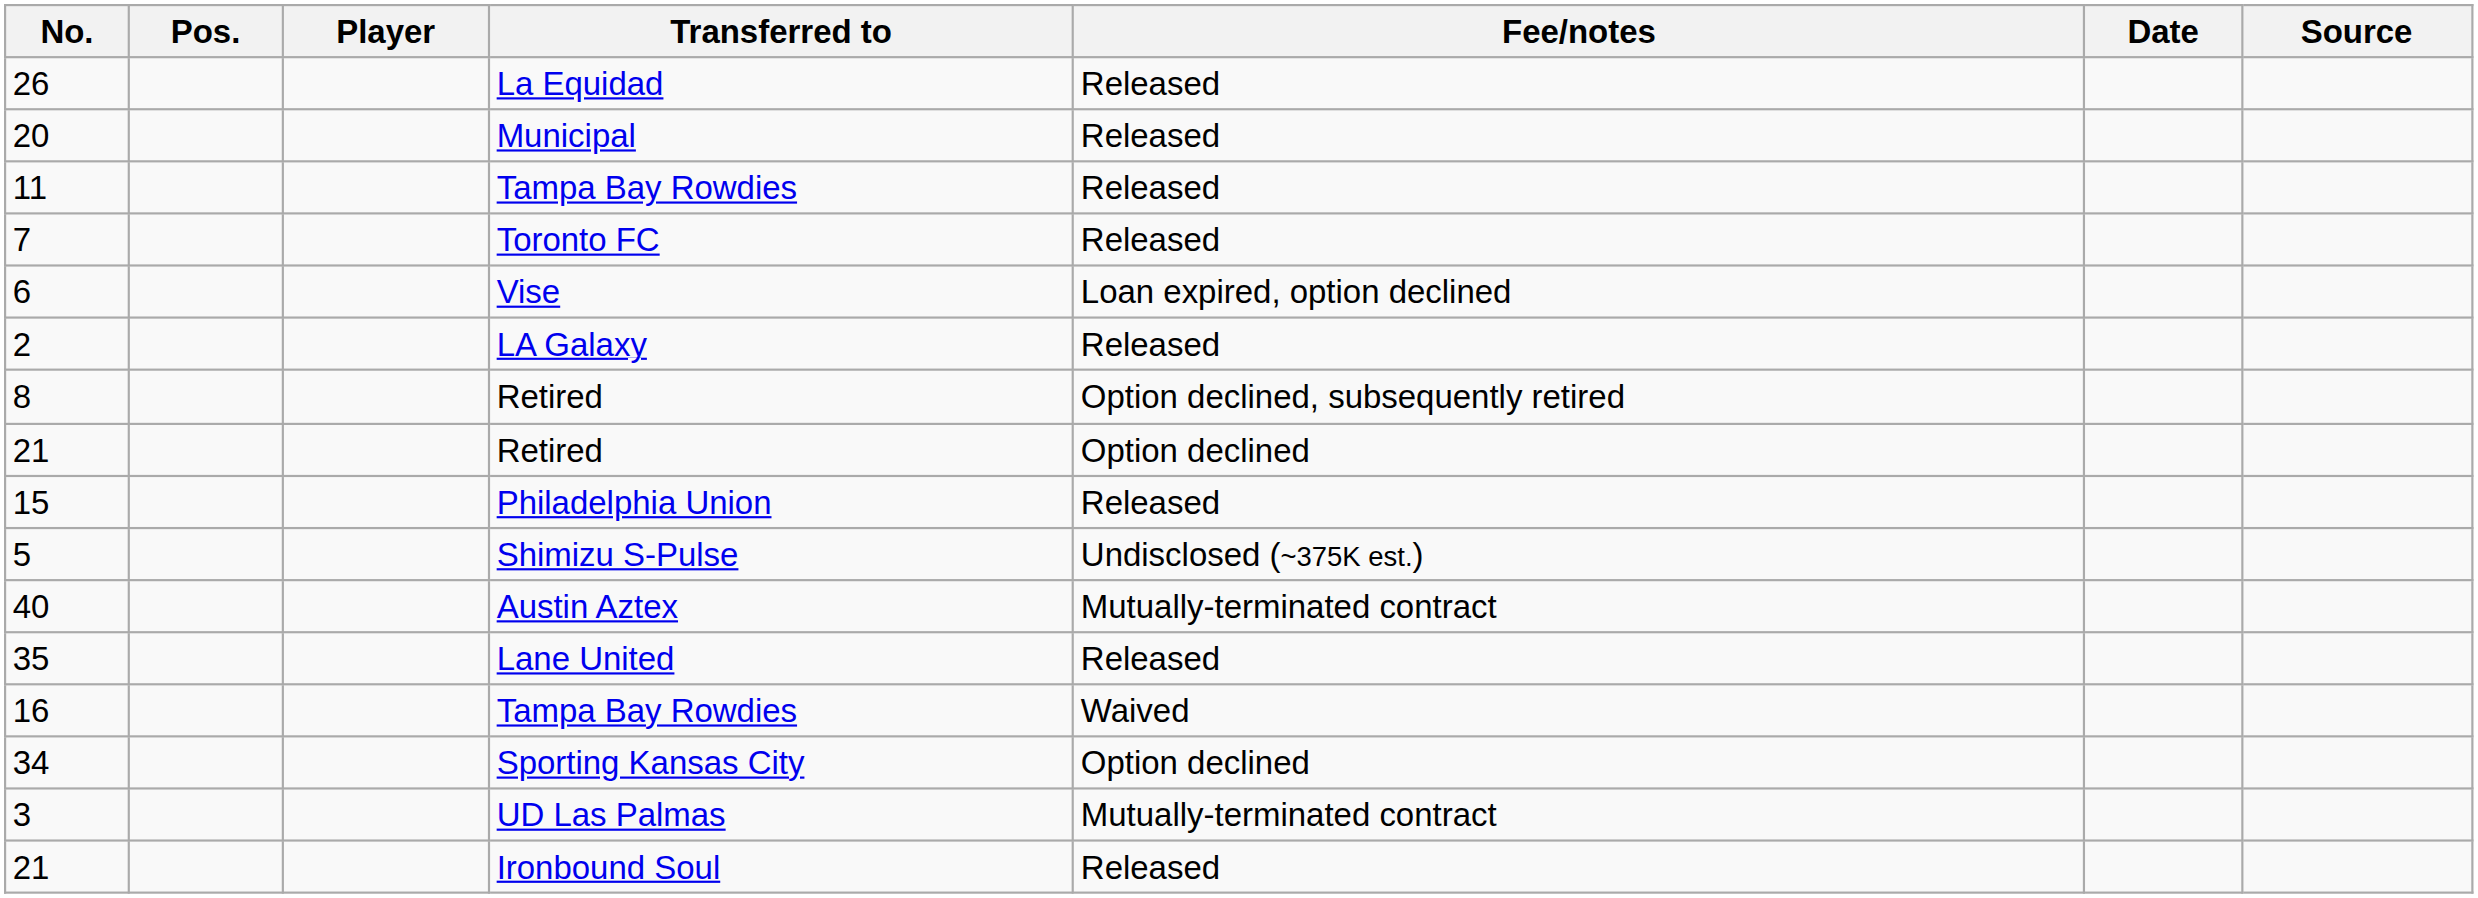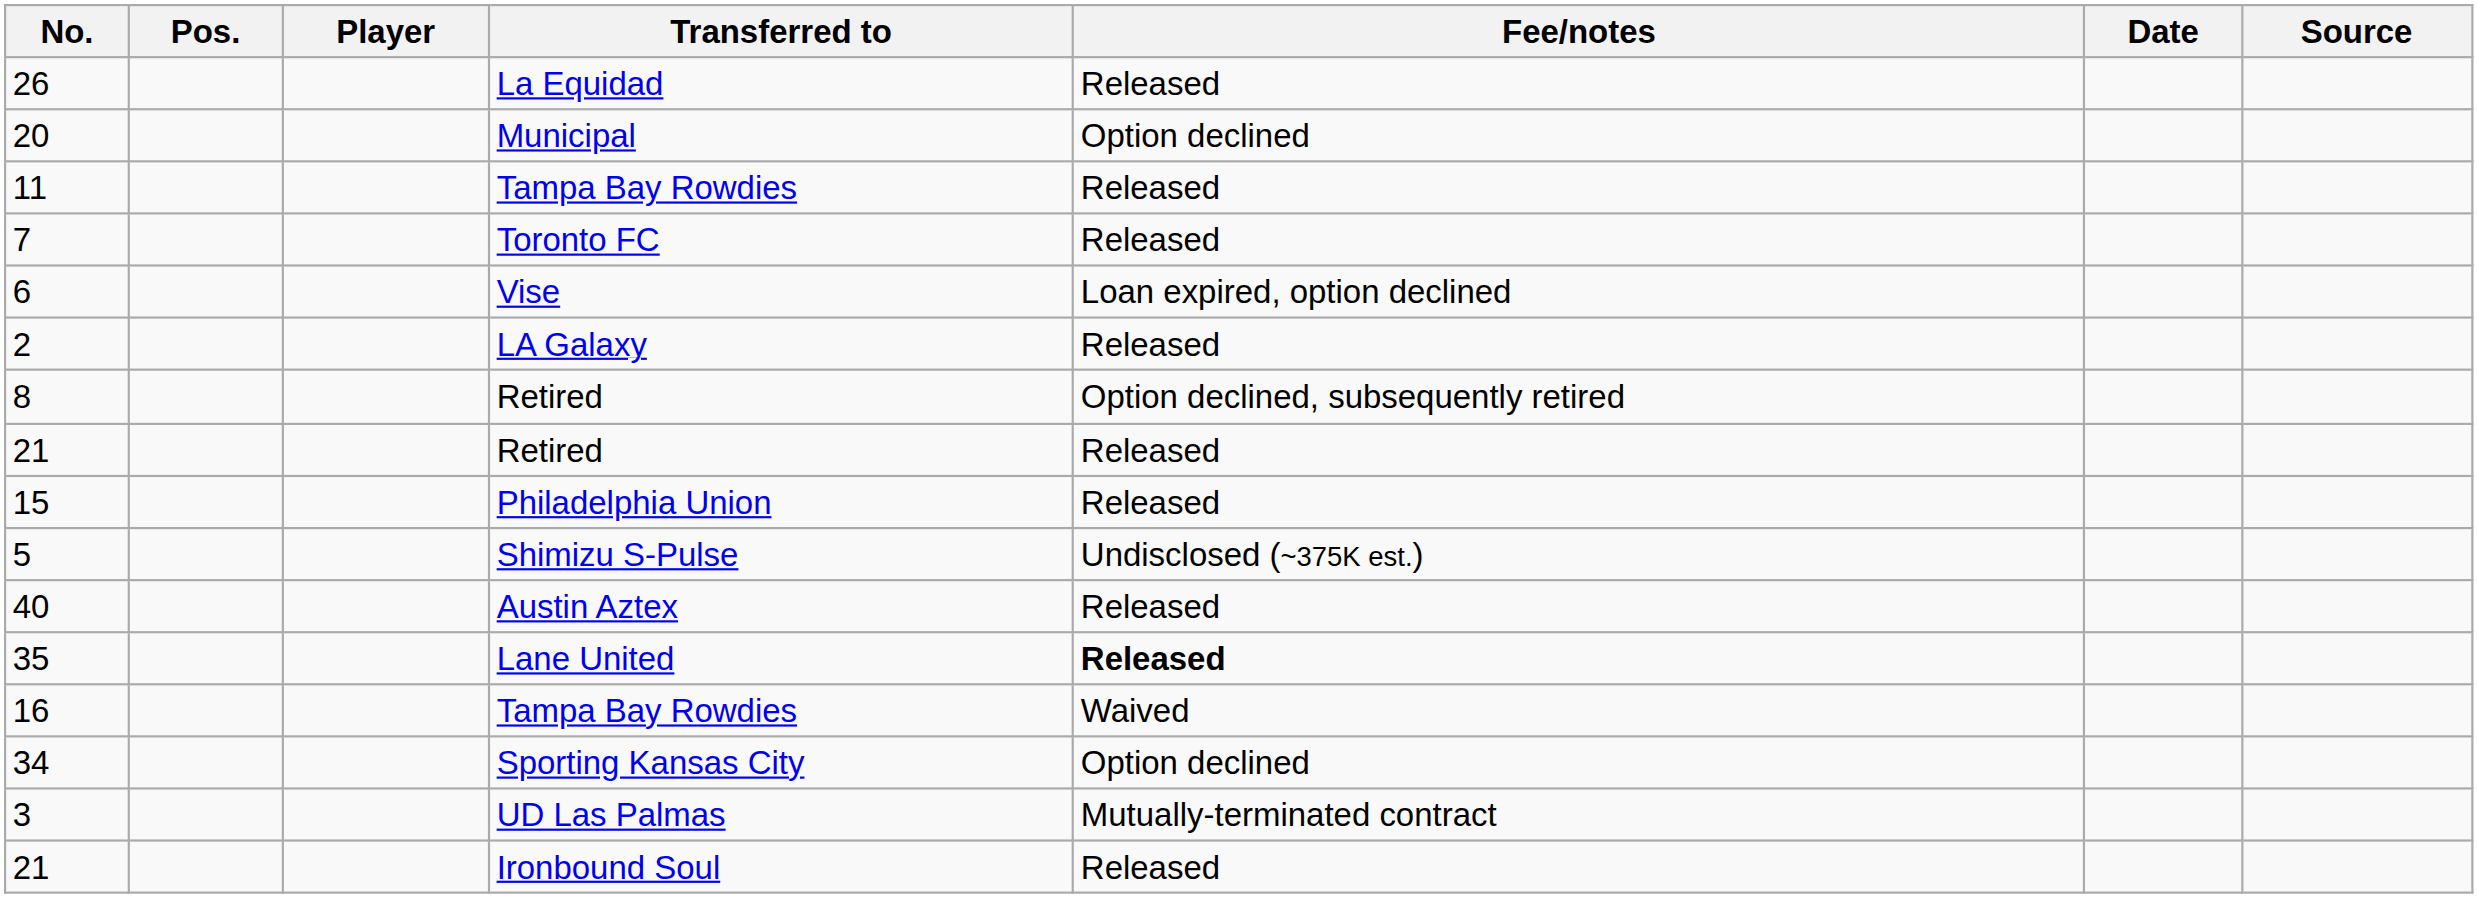 <table class="wikitable sortable" style="width:90%; text-align:center; font-size:95%; text-align:left;">
 <tr>
 <th><strong>No.</strong></th>
 <th><strong>Pos.</strong></th>
 <th><strong>Player</strong></th>
 <th><strong>Transferred to</strong></th>
 <th><strong>Fee/notes</strong></th>
 <th><strong>Date</strong></th>
 <th><strong>Source</strong></th>
 </tr>
 <tr>
 <td>26</td>
 <td align=center></td>
 <td></td>
 <td> <a href='#'>La Equidad</a></td>
 <td>Released</td>
 <td></td>
 <td></td>
 </tr>
 <tr>
 <td>20</td>
 <td align=center></td>
 <td></td>
 <td> <a href='#'>Municipal</a></td>
-<td>Released</td>
+<td>Option declined</td>
 <td></td>
 <td></td>
 </tr>
 <tr>
 <td>11</td>
 <td align=center></td>
 <td></td>
 <td> <a href='#'>Tampa Bay Rowdies</a></td>
 <td>Released</td>
 <td></td>
 <td></td>
 </tr>
 <tr>
 <td>7</td>
 <td align=center></td>
 <td></td>
 <td> <a href='#'>Toronto FC</a></td>
 <td>Released</td>
 <td></td>
 <td></td>
 </tr>
 <tr>
 <td>6</td>
 <td align=center></td>
 <td></td>
 <td> <a href='#'>Vise</a></td>
 <td>Loan expired, option declined</td>
 <td></td>
 <td></td>
 </tr>
 <tr>
 <td>2</td>
 <td align=center></td>
 <td></td>
 <td> <a href='#'>LA Galaxy</a></td>
 <td>Released</td>
 <td></td>
 <td></td>
 </tr>
 <tr>
 <td>8</td>
 <td align=center></td>
 <td></td>
 <td>Retired</td>
 <td>Option declined, subsequently retired</td>
 <td></td>
 <td></td>
 </tr>
 <tr>
 <td>21</td>
 <td align=center></td>
 <td></td>
 <td>Retired</td>
-<td>Option declined</td>
+<td>Released</td>
 <td></td>
 <td></td>
 </tr>
 <tr>
 <td>15</td>
 <td align=center></td>
 <td></td>
 <td> <a href='#'>Philadelphia Union</a></td>
 <td>Released</td>
 <td></td>
 <td></td>
 </tr>
 <tr>
 <td>5</td>
 <td align=center></td>
 <td></td>
 <td> <a href='#'>Shimizu S-Pulse</a></td>
 <td>Undisclosed (<small>~375K est.</small>)</td>
 <td></td>
 <td></td>
 </tr>
 <tr>
 <td>40</td>
 <td align=center></td>
 <td></td>
 <td> <a href='#'>Austin Aztex</a></td>
-<td>Mutually-terminated contract</td>
+<td>Released</td>
 <td></td>
 <td></td>
 </tr>
 <tr>
 <td>35</td>
 <td align=center></td>
 <td></td>
 <td> <a href='#'>Lane United</a></td>
-<td>Released</td>
+<td><strong>Released</strong></td>
 <td></td>
 <td></td>
 </tr>
 <tr>
 <td>16</td>
 <td align=center></td>
 <td></td>
 <td> <a href='#'>Tampa Bay Rowdies</a></td>
 <td>Waived</td>
 <td></td>
 <td></td>
 </tr>
 <tr>
 <td>34</td>
 <td align=center></td>
 <td></td>
 <td> <a href='#'>Sporting Kansas City</a></td>
 <td>Option declined</td>
 <td></td>
 <td></td>
 </tr>
 <tr>
 <td>3</td>
 <td align=center></td>
 <td></td>
 <td> <a href='#'>UD Las Palmas</a></td>
 <td>Mutually-terminated contract</td>
 <td></td>
 <td></td>
 </tr>
 <tr>
 <td>21</td>
 <td align=center></td>
 <td></td>
 <td> <a href='#'>Ironbound Soul</a></td>
 <td>Released</td>
 <td></td>
 <td></td>
 </tr>
 </table>
